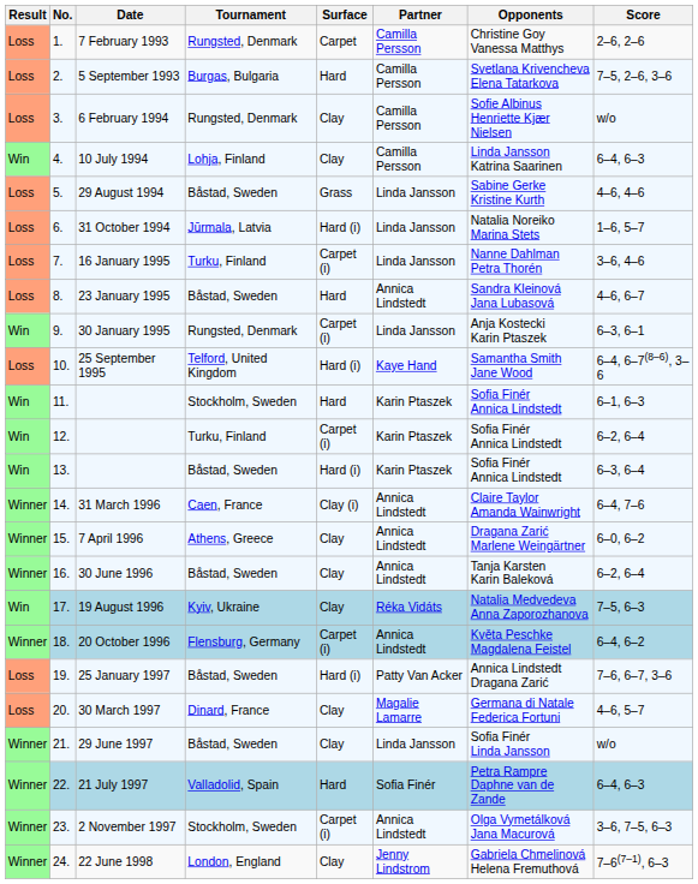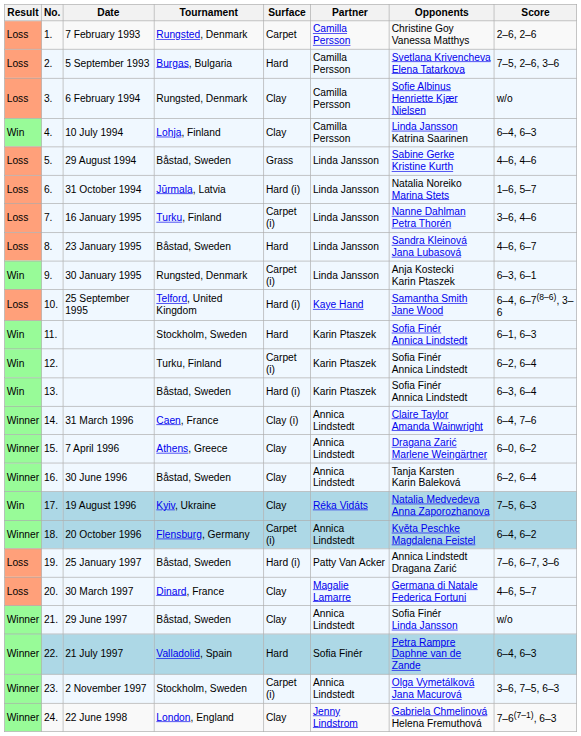 <table class="sortable wikitable" style="font-size:97%">
 <tr>
 <th>Result</th>
 <th>No.</th>
 <th>Date</th>
 <th>Tournament</th>
 <th>Surface</th>
 <th>Partner</th>
 <th>Opponents</th>
 <th>Score</th>
 </tr>
 <tr>
 <td style="background:#ffa07a;">Loss</td>
 <td>1.</td>
 <td>7 February 1993</td>
 <td><a href='#'>Rungsted</a>, Denmark</td>
 <td>Carpet</td>
 <td> <a href='#'>Camilla Persson</a></td>
 <td> Christine Goy <br> Vanessa Matthys</td>
 <td>2–6, 2–6</td>
 </tr>
 <tr style="background:#f0f8ff;">
 <td style="background:#ffa07a;">Loss</td>
 <td>2.</td>
 <td>5 September 1993</td>
 <td><a href='#'>Burgas</a>, Bulgaria</td>
 <td>Hard</td>
 <td> Camilla Persson</td>
 <td> <a href='#'>Svetlana Krivencheva</a> <br> <a href='#'>Elena Tatarkova</a></td>
 <td>7–5, 2–6, 3–6</td>
 </tr>
 <tr style="background:#f0f8ff;">
 <td style="background:#ffa07a;">Loss</td>
 <td>3.</td>
 <td>6 February 1994</td>
 <td>Rungsted, Denmark</td>
 <td>Clay</td>
 <td> Camilla Persson</td>
 <td> <a href='#'>Sofie Albinus</a> <br> <a href='#'>Henriette Kjær Nielsen</a></td>
 <td>w/o</td>
 </tr>
 <tr style="background:#f0f8ff;">
 <td style="background:#98fb98;">Win</td>
 <td>4.</td>
 <td>10 July 1994</td>
 <td><a href='#'>Lohja</a>, Finland</td>
 <td>Clay</td>
 <td> Camilla Persson</td>
 <td> <a href='#'>Linda Jansson</a> <br> Katrina Saarinen</td>
 <td>6–4, 6–3</td>
 </tr>
 <tr style="background:#f0f8ff;">
 <td style="background:#ffa07a;">Loss</td>
 <td>5.</td>
 <td>29 August 1994</td>
 <td>Båstad, Sweden</td>
 <td>Grass</td>
 <td> Linda Jansson</td>
 <td> <a href='#'>Sabine Gerke</a> <br> <a href='#'>Kristine Kurth</a></td>
 <td>4–6, 4–6</td>
 </tr>
 <tr style="background:#f0f8ff;">
 <td style="background:#ffa07a;">Loss</td>
 <td>6.</td>
 <td>31 October 1994</td>
 <td><a href='#'>Jūrmala</a>, Latvia</td>
 <td>Hard (i)</td>
 <td> Linda Jansson</td>
 <td> Natalia Noreiko <br> <a href='#'>Marina Stets</a></td>
 <td>1–6, 5–7</td>
 </tr>
 <tr style="background:#f0f8ff;">
 <td style="background:#ffa07a;">Loss</td>
 <td>7.</td>
 <td>16 January 1995</td>
 <td><a href='#'>Turku</a>, Finland</td>
 <td>Carpet (i)</td>
 <td> Linda Jansson</td>
 <td> <a href='#'>Nanne Dahlman</a> <br> <a href='#'>Petra Thorén</a></td>
 <td>3–6, 4–6</td>
 </tr>
 <tr style="background:#f0f8ff;">
 <td style="background:#ffa07a;">Loss</td>
 <td>8.</td>
 <td>23 January 1995</td>
 <td>Båstad, Sweden</td>
 <td>Hard</td>
-<td> Annica Lindstedt</td>
+<td> Linda Jansson</td>
 <td> <a href='#'>Sandra Kleinová</a> <br> <a href='#'>Jana Lubasová</a></td>
 <td>4–6, 6–7</td>
 </tr>
 <tr style="background:#f0f8ff;">
 <td style="background:#98fb98;">Win</td>
 <td>9.</td>
 <td>30 January 1995</td>
 <td>Rungsted, Denmark</td>
 <td>Carpet (i)</td>
 <td> Linda Jansson</td>
 <td> Anja Kostecki <br> Karin Ptaszek</td>
 <td>6–3, 6–1</td>
 </tr>
 <tr style="background:#f0f8ff;">
 <td style="background:#ffa07a;">Loss</td>
 <td>10.</td>
 <td>25 September 1995</td>
 <td><a href='#'>Telford</a>, United Kingdom</td>
 <td>Hard (i)</td>
 <td> <a href='#'>Kaye Hand</a></td>
 <td> <a href='#'>Samantha Smith</a> <br> <a href='#'>Jane Wood</a></td>
 <td>6–4, 6–7<sup>(8–6)</sup>, 3–6</td>
 </tr>
 <tr style="background:#f0f8ff;">
 <td style="background:#98fb98;">Win</td>
 <td>11.</td>
 <td></td>
 <td>Stockholm, Sweden</td>
 <td>Hard</td>
 <td> Karin Ptaszek</td>
 <td> <a href='#'>Sofia Finér</a> <br> <a href='#'>Annica Lindstedt</a></td>
 <td>6–1, 6–3</td>
 </tr>
 <tr style="background:#f0f8ff;">
 <td style="background:#98fb98;">Win</td>
 <td>12.</td>
 <td></td>
 <td>Turku, Finland</td>
 <td>Carpet (i)</td>
 <td> Karin Ptaszek</td>
 <td> Sofia Finér <br> Annica Lindstedt</td>
 <td>6–2, 6–4</td>
 </tr>
 <tr style="background:#f0f8ff;">
 <td style="background:#98fb98;">Win</td>
 <td>13.</td>
 <td></td>
 <td>Båstad, Sweden</td>
 <td>Hard (i)</td>
 <td> Karin Ptaszek</td>
 <td> Sofia Finér <br> Annica Lindstedt</td>
 <td>6–3, 6–4</td>
 </tr>
 <tr style="background:#f0f8ff;">
 <td style="background:#98fb98;">Winner</td>
 <td>14.</td>
 <td>31 March 1996</td>
 <td><a href='#'>Caen</a>, France</td>
 <td>Clay (i)</td>
 <td> Annica Lindstedt</td>
 <td> <a href='#'>Claire Taylor</a> <br>  <a href='#'>Amanda Wainwright</a></td>
 <td>6–4, 7–6</td>
 </tr>
 <tr style="background:#f0f8ff;">
 <td style="background:#98fb98;">Winner</td>
 <td>15.</td>
 <td>7 April 1996</td>
 <td><a href='#'>Athens</a>, Greece</td>
 <td>Clay</td>
 <td> Annica Lindstedt</td>
 <td> <a href='#'>Dragana Zarić</a> <br> <a href='#'>Marlene Weingärtner</a></td>
 <td>6–0, 6–2</td>
 </tr>
 <tr style="background:#f0f8ff;">
 <td style="background:#98fb98;">Winner</td>
 <td>16.</td>
 <td>30 June 1996</td>
 <td>Båstad, Sweden</td>
 <td>Clay</td>
 <td> Annica Lindstedt</td>
 <td> Tanja Karsten <br> Karin Baleková</td>
 <td>6–2, 6–4</td>
 </tr>
 <tr style="background:lightblue;">
 <td style="background:#98fb98;">Win</td>
 <td>17.</td>
 <td>19 August 1996</td>
 <td><a href='#'>Kyiv</a>, Ukraine</td>
 <td>Clay</td>
 <td> <a href='#'>Réka Vidáts</a></td>
 <td> <a href='#'>Natalia Medvedeva</a> <br> <a href='#'>Anna Zaporozhanova</a></td>
 <td>7–5, 6–3</td>
 </tr>
 <tr style="background:lightblue;">
 <td style="background:#98fb98;">Winner</td>
 <td>18.</td>
 <td>20 October 1996</td>
 <td><a href='#'>Flensburg</a>, Germany</td>
 <td>Carpet (i)</td>
 <td> Annica Lindstedt</td>
 <td> <a href='#'>Květa Peschke</a> <br> <a href='#'>Magdalena Feistel</a></td>
 <td>6–4, 6–2</td>
 </tr>
 <tr style="background:#f0f8ff;">
 <td style="background:#ffa07a;">Loss</td>
 <td>19.</td>
 <td>25 January 1997</td>
 <td>Båstad, Sweden</td>
 <td>Hard (i)</td>
 <td> Patty Van Acker</td>
 <td> Annica Lindstedt <br> Dragana Zarić</td>
 <td>7–6, 6–7, 3–6</td>
 </tr>
 <tr style="background:#f0f8ff;">
 <td style="background:#ffa07a;">Loss</td>
 <td>20.</td>
 <td>30 March 1997</td>
 <td><a href='#'>Dinard</a>, France</td>
 <td>Clay</td>
 <td> <a href='#'>Magalie Lamarre</a></td>
 <td> <a href='#'>Germana di Natale</a> <br> <a href='#'>Federica Fortuni</a></td>
 <td>4–6, 5–7</td>
 </tr>
 <tr style="background:#f0f8ff;">
 <td style="background:#98fb98;">Winner</td>
 <td>21.</td>
 <td>29 June 1997</td>
 <td>Båstad, Sweden</td>
 <td>Clay</td>
-<td> Linda Jansson</td>
+<td> Annica Lindstedt</td>
 <td> Sofia Finér <br> <a href='#'>Linda Jansson</a></td>
 <td>w/o</td>
 </tr>
 <tr style="background:lightblue;">
 <td style="background:#98fb98;">Winner</td>
 <td>22.</td>
 <td>21 July 1997</td>
 <td><a href='#'>Valladolid</a>, Spain</td>
 <td>Hard</td>
 <td> Sofia Finér</td>
 <td> <a href='#'>Petra Rampre</a> <br> <a href='#'>Daphne van de Zande</a></td>
 <td>6–4, 6–3</td>
 </tr>
 <tr style="background:#f0f8ff;">
 <td style="background:#98fb98;">Winner</td>
 <td>23.</td>
 <td>2 November 1997</td>
 <td>Stockholm, Sweden</td>
 <td>Carpet (i)</td>
 <td> Annica Lindstedt</td>
 <td> <a href='#'>Olga Vymetálková</a> <br> <a href='#'>Jana Macurová</a></td>
 <td>3–6, 7–5, 6–3</td>
 </tr>
 <tr>
 <td style="background:#98fb98;">Winner</td>
 <td>24.</td>
 <td>22 June 1998</td>
 <td><a href='#'>London</a>, England</td>
 <td>Clay</td>
 <td> <a href='#'>Jenny Lindstrom</a></td>
 <td> <a href='#'>Gabriela Chmelinová</a> <br> Helena Fremuthová</td>
 <td>7–6<sup>(7–1)</sup>, 6–3</td>
 </tr>
 </table>
